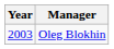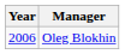 <table class="wikitable">
 <tr>
 <th>Year</th>
 <th>Manager</th>
 </tr>
 <tr>
-<td align=center><a href='#'>2003</a></td>
+<td align=center><a href='#'>2006</a></td>
 <td> <a href='#'>Oleg Blokhin</a></td>
 </tr>
 </table>
